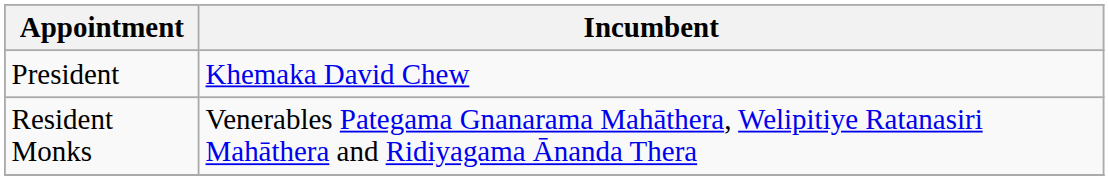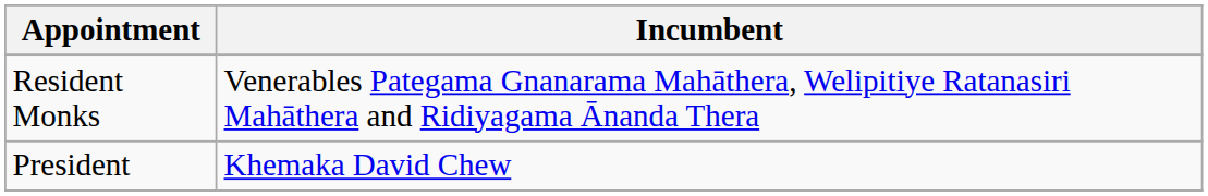 <table class="wikitable">
 <tr>
 <th>Appointment</th>
 <th>Incumbent</th>
 </tr>
 <tr>
+<td>Resident Monks</td>
+<td>Venerables <a href='#'>Pategama Gnanarama Mahāthera</a>, <a href='#'>Welipitiye Ratanasiri Mahāthera</a> and <a href='#'>Ridiyagama Ānanda Thera</a></td>
+</tr>
+<tr>
 <td>President</td>
 <td><a href='#'>Khemaka David Chew</a></td>
 </tr>
 <tr>
-<td>Resident Monks</td>
-<td>Venerables <a href='#'>Pategama Gnanarama Mahāthera</a>, <a href='#'>Welipitiye Ratanasiri Mahāthera</a> and <a href='#'>Ridiyagama Ānanda Thera</a></td>
-</tr>
-<tr>
 </tr>
 </table>
